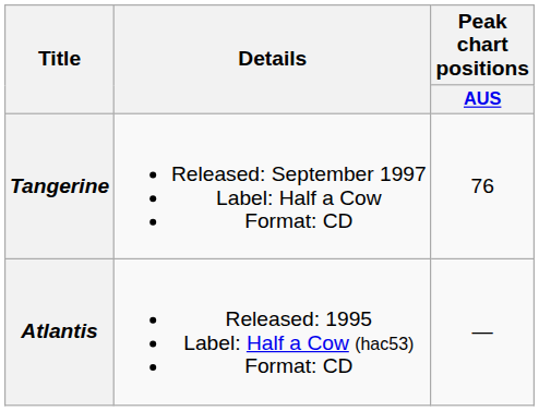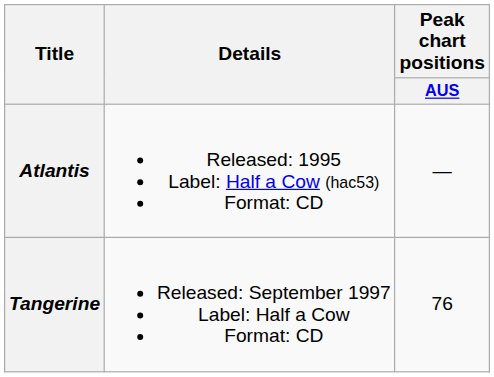 <table class="wikitable plainrowheaders" style="text-align:center">
 <tr>
 <th scope="col" rowspan="2">Title</th>
 <th scope="col" rowspan="2">Details</th>
 <th scope="col" colspan="1">Peak chart positions</th>
 </tr>
 <tr>
 <th scope="col" style="width:3em; font-size:85%"><a href='#'>AUS</a><br></th>
 </tr>
 <tr>
+<th scope="row"><em>Atlantis</em></th>
+<td><br><ul><li>Released: 1995</li><li>Label: <a href='#'>Half a Cow</a> <small>(hac53)</small></li><li>Format: CD</li></ul></td>
+<td>—</td>
+</tr>
+<tr>
 <th scope="row"><em>Tangerine</em></th>
 <td><br><ul><li>Released: September 1997</li><li>Label: Half a Cow</li><li>Format: CD</li></ul></td>
 <td>76</td>
 </tr>
-<tr>
-<th scope="row"><em>Atlantis</em></th>
-<td><br><ul><li>Released: 1995</li><li>Label: <a href='#'>Half a Cow</a> <small>(hac53)</small></li><li>Format: CD</li></ul></td>
-<td>—</td>
-</tr>
 </table>
